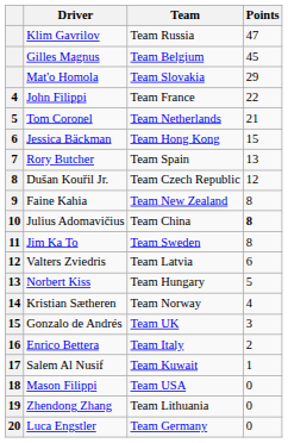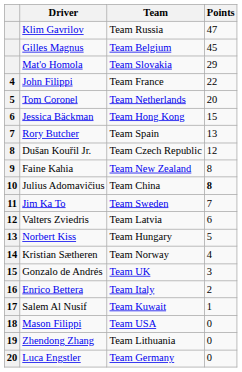 <table class="wikitable" style="font-size: 85%;">
 <tr>
 <th></th>
 <th>Driver</th>
 <th>Team</th>
 <th>Points</th>
 </tr>
 <tr>
 <th></th>
 <td><a href='#'>Klim Gavrilov</a></td>
 <td> Team Russia</td>
 <td>47</td>
 </tr>
 <tr>
 <th></th>
 <td><a href='#'>Gilles Magnus</a></td>
 <td> <a href='#'>Team Belgium</a></td>
 <td>45</td>
 </tr>
 <tr>
 <th></th>
 <td><a href='#'>Mat'o Homola</a></td>
 <td> <a href='#'>Team Slovakia</a></td>
 <td>29</td>
 </tr>
 <tr>
 <th>4</th>
 <td><a href='#'>John Filippi</a></td>
 <td> Team France</td>
 <td>22</td>
 </tr>
 <tr>
 <th>5</th>
 <td><a href='#'>Tom Coronel</a></td>
 <td> <a href='#'>Team Netherlands</a></td>
-<td>21</td>
+<td>20</td>
 </tr>
 <tr>
 <th>6</th>
 <td><a href='#'>Jessica Bäckman</a></td>
 <td> <a href='#'>Team Hong Kong</a></td>
 <td>15</td>
 </tr>
 <tr>
 <th>7</th>
 <td><a href='#'>Rory Butcher</a></td>
 <td> Team Spain</td>
 <td>13</td>
 </tr>
 <tr>
 <th>8</th>
 <td>Dušan Kouřil Jr.</td>
 <td> Team Czech Republic</td>
 <td>12</td>
 </tr>
 <tr>
 <th>9</th>
 <td>Faine Kahia</td>
 <td> <a href='#'>Team New Zealand</a></td>
 <td>8</td>
 </tr>
 <tr>
 <th>10</th>
 <td>Julius Adomavičius</td>
 <td> Team China</td>
 <td><strong>8</strong></td>
 </tr>
 <tr>
 <th>11</th>
 <td><a href='#'>Jim Ka To</a></td>
 <td> <a href='#'>Team Sweden</a></td>
-<td>8</td>
+<td>7</td>
 </tr>
 <tr>
 <th>12</th>
 <td>Valters Zviedris</td>
 <td> Team Latvia</td>
 <td>6</td>
 </tr>
 <tr>
 <th>13</th>
 <td><a href='#'>Norbert Kiss</a></td>
 <td> Team Hungary</td>
 <td>5</td>
 </tr>
 <tr>
 <th>14</th>
 <td>Kristian Sætheren</td>
 <td> Team Norway</td>
 <td>4</td>
 </tr>
 <tr>
 <th>15</th>
 <td>Gonzalo de Andrés</td>
 <td> <a href='#'>Team UK</a></td>
 <td>3</td>
 </tr>
 <tr>
 <th>16</th>
 <td><a href='#'>Enrico Bettera</a></td>
 <td> <a href='#'>Team Italy</a></td>
 <td>2</td>
 </tr>
 <tr>
 <th>17</th>
 <td>Salem Al Nusif</td>
 <td> <a href='#'>Team Kuwait</a></td>
 <td>1</td>
 </tr>
 <tr>
 <th>18</th>
 <td><a href='#'>Mason Filippi</a></td>
 <td> <a href='#'>Team USA</a></td>
 <td>0</td>
 </tr>
 <tr>
 <th>19</th>
 <td><a href='#'>Zhendong Zhang</a></td>
 <td> Team Lithuania</td>
 <td>0</td>
 </tr>
 <tr>
 <th>20</th>
 <td><a href='#'>Luca Engstler</a></td>
 <td> <a href='#'>Team Germany</a></td>
 <td>0</td>
 </tr>
 </table>
